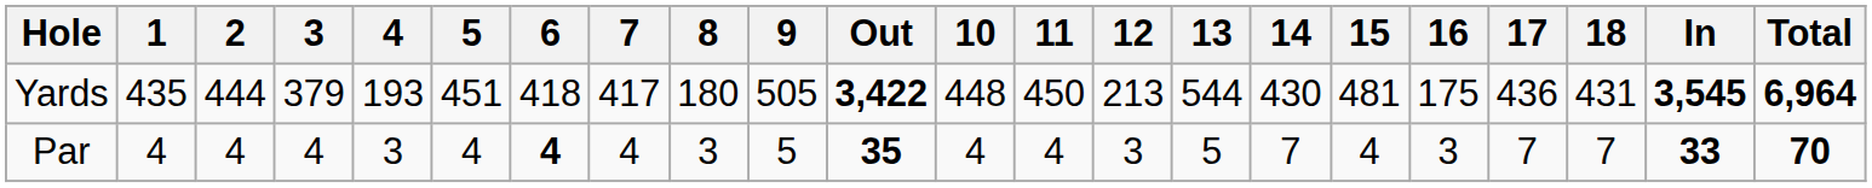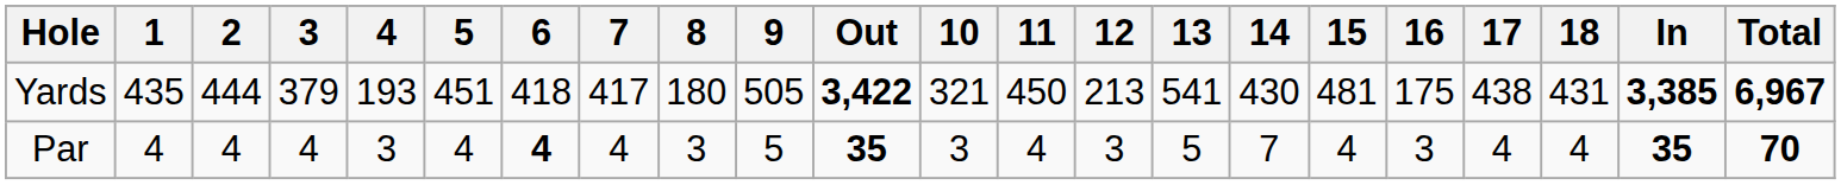 <table class="wikitable" style="text-align:center">
 <tr>
 <th align="center">Hole</th>
 <th>1</th>
 <th>2</th>
 <th>3</th>
 <th>4</th>
 <th>5</th>
 <th>6</th>
 <th>7</th>
 <th>8</th>
 <th>9</th>
 <th>Out</th>
 <th>10</th>
 <th>11</th>
 <th>12</th>
 <th>13</th>
 <th>14</th>
 <th>15</th>
 <th>16</th>
 <th>17</th>
 <th>18</th>
 <th>In</th>
 <th>Total</th>
 </tr>
 <tr>
 <td align="center">Yards</td>
 <td>435</td>
 <td>444</td>
 <td>379</td>
 <td>193</td>
 <td>451</td>
 <td>418</td>
 <td>417</td>
 <td>180</td>
 <td>505</td>
 <td><strong>3,422</strong></td>
-<td>448</td>
+<td>321</td>
 <td>450</td>
 <td>213</td>
-<td>544</td>
+<td>541</td>
 <td>430</td>
 <td>481</td>
 <td>175</td>
-<td>436</td>
+<td>438</td>
 <td>431</td>
-<td><strong>3,545</strong></td>
-<td><strong>6,964</strong></td>
+<td><strong>3,385</strong></td>
+<td><strong>6,967</strong></td>
 </tr>
 <tr>
 <td align="center">Par</td>
 <td>4</td>
 <td>4</td>
 <td>4</td>
 <td>3</td>
 <td>4</td>
 <td><strong>4</strong></td>
 <td>4</td>
 <td>3</td>
 <td>5</td>
 <td><strong>35</strong></td>
-<td>4</td>
+<td>3</td>
 <td>4</td>
 <td>3</td>
 <td>5</td>
 <td>7</td>
 <td>4</td>
 <td>3</td>
-<td>7</td>
-<td>7</td>
-<td><strong>33</strong></td>
+<td>4</td>
+<td>4</td>
+<td><strong>35</strong></td>
 <td><strong>70</strong></td>
 </tr>
 </table>
